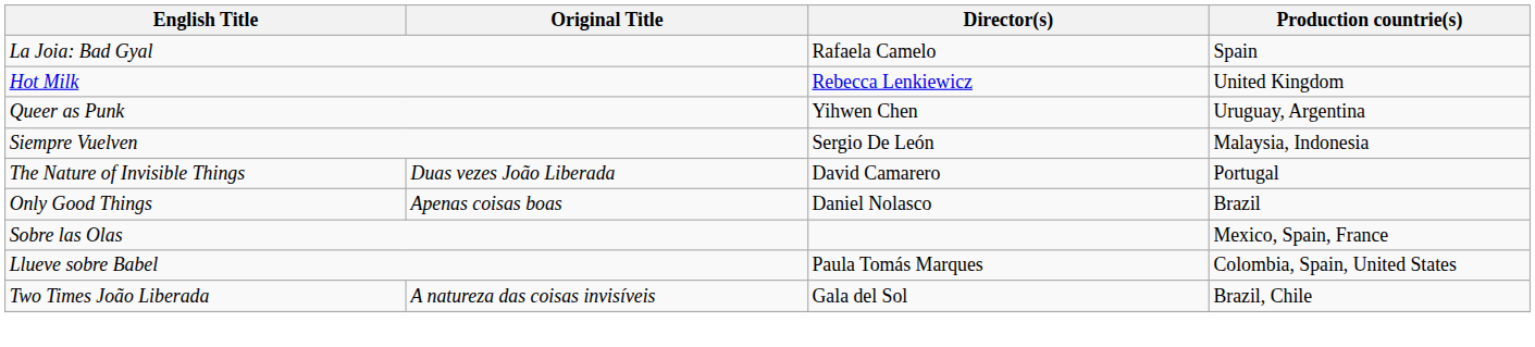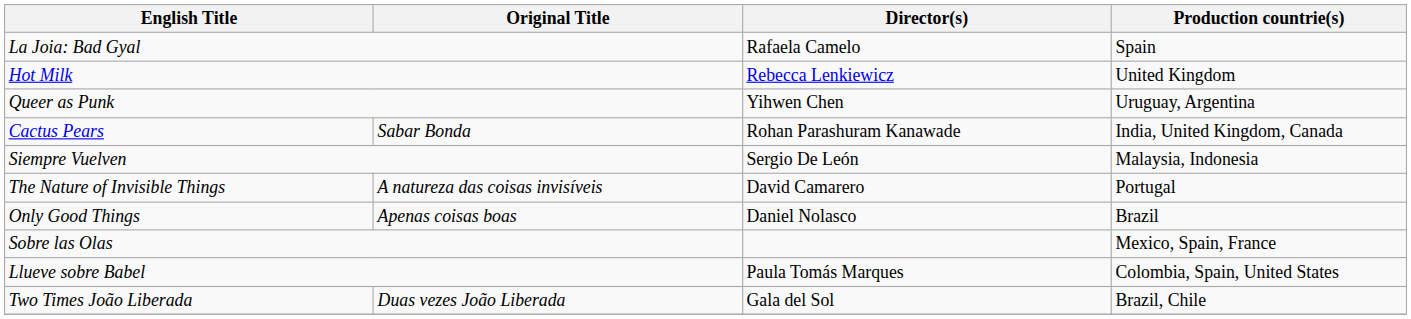 <table class="wikitable" style="width:100%; margin-bottom:4px">
 <tr>
 <th scope="col" width="25%">English Title</th>
 <th scope="col" width="25%">Original Title</th>
 <th scope="col" width="25%">Director(s)</th>
 <th scope="col" width="20%">Production countrie(s)</th>
 </tr>
 <tr>
 <td colspan="2"><em>La Joia: Bad Gyal</em></td>
 <td>Rafaela Camelo</td>
 <td>Spain</td>
 </tr>
 <tr>
 <td colspan="2"><em><a href='#'>Hot Milk</a></em></td>
 <td><a href='#'>Rebecca Lenkiewicz</a></td>
 <td>United Kingdom</td>
 </tr>
 <tr>
 <td colspan="2"><em>Queer as Punk</em></td>
 <td>Yihwen Chen</td>
 <td>Uruguay, Argentina</td>
 </tr>
 <tr>
+<td><em><a href='#'>Cactus Pears</a></em></td>
+<td><em>Sabar Bonda</em></td>
+<td>Rohan Parashuram Kanawade</td>
+<td>India, United Kingdom, Canada</td>
+</tr>
+<tr>
 <td colspan="2"><em>Siempre Vuelven</em></td>
 <td>Sergio De León</td>
 <td>Malaysia, Indonesia</td>
 </tr>
 <tr>
 <td><em>The Nature of Invisible Things</em></td>
-<td><em>Duas vezes João Liberada</em></td>
+<td><em>A natureza das coisas invisíveis</em></td>
 <td>David Camarero</td>
 <td>Portugal</td>
 </tr>
 <tr>
 <td><em>Only Good Things</em></td>
 <td><em>Apenas coisas boas</em></td>
 <td>Daniel Nolasco</td>
 <td>Brazil</td>
 </tr>
 <tr>
 <td colspan="2"><em>Sobre las Olas</em> </td>
 <td></td>
 <td>Mexico, Spain, France</td>
 </tr>
 <tr>
 <td colspan="2"><em>Llueve sobre Babel</em></td>
 <td>Paula Tomás Marques</td>
 <td>Colombia, Spain, United States</td>
 </tr>
 <tr>
 <td><em>Two Times João Liberada</em></td>
-<td><em>A natureza das coisas invisíveis</em></td>
+<td><em>Duas vezes João Liberada</em></td>
 <td>Gala del Sol</td>
 <td>Brazil, Chile</td>
 </tr>
 <tr>
 </tr>
 </table>
